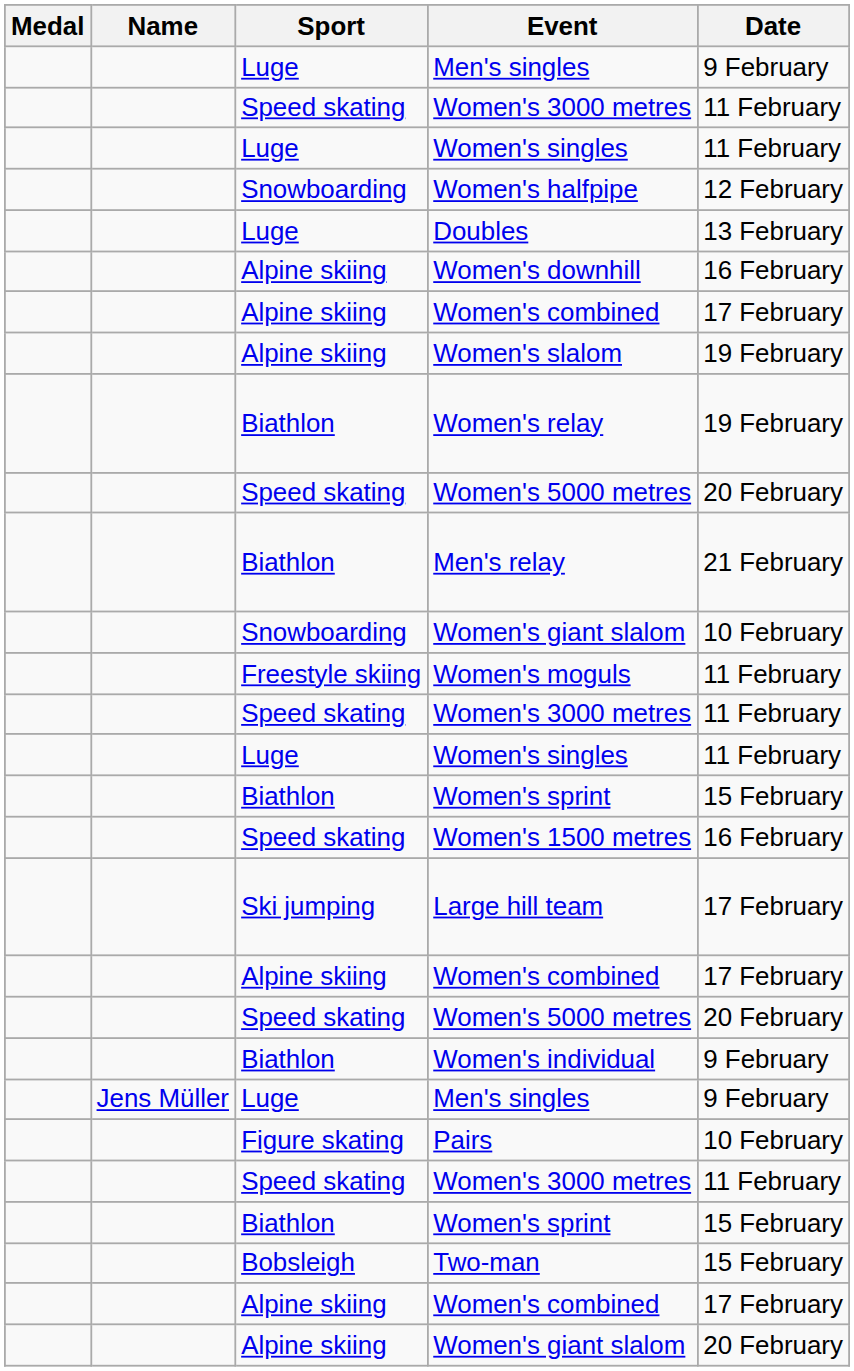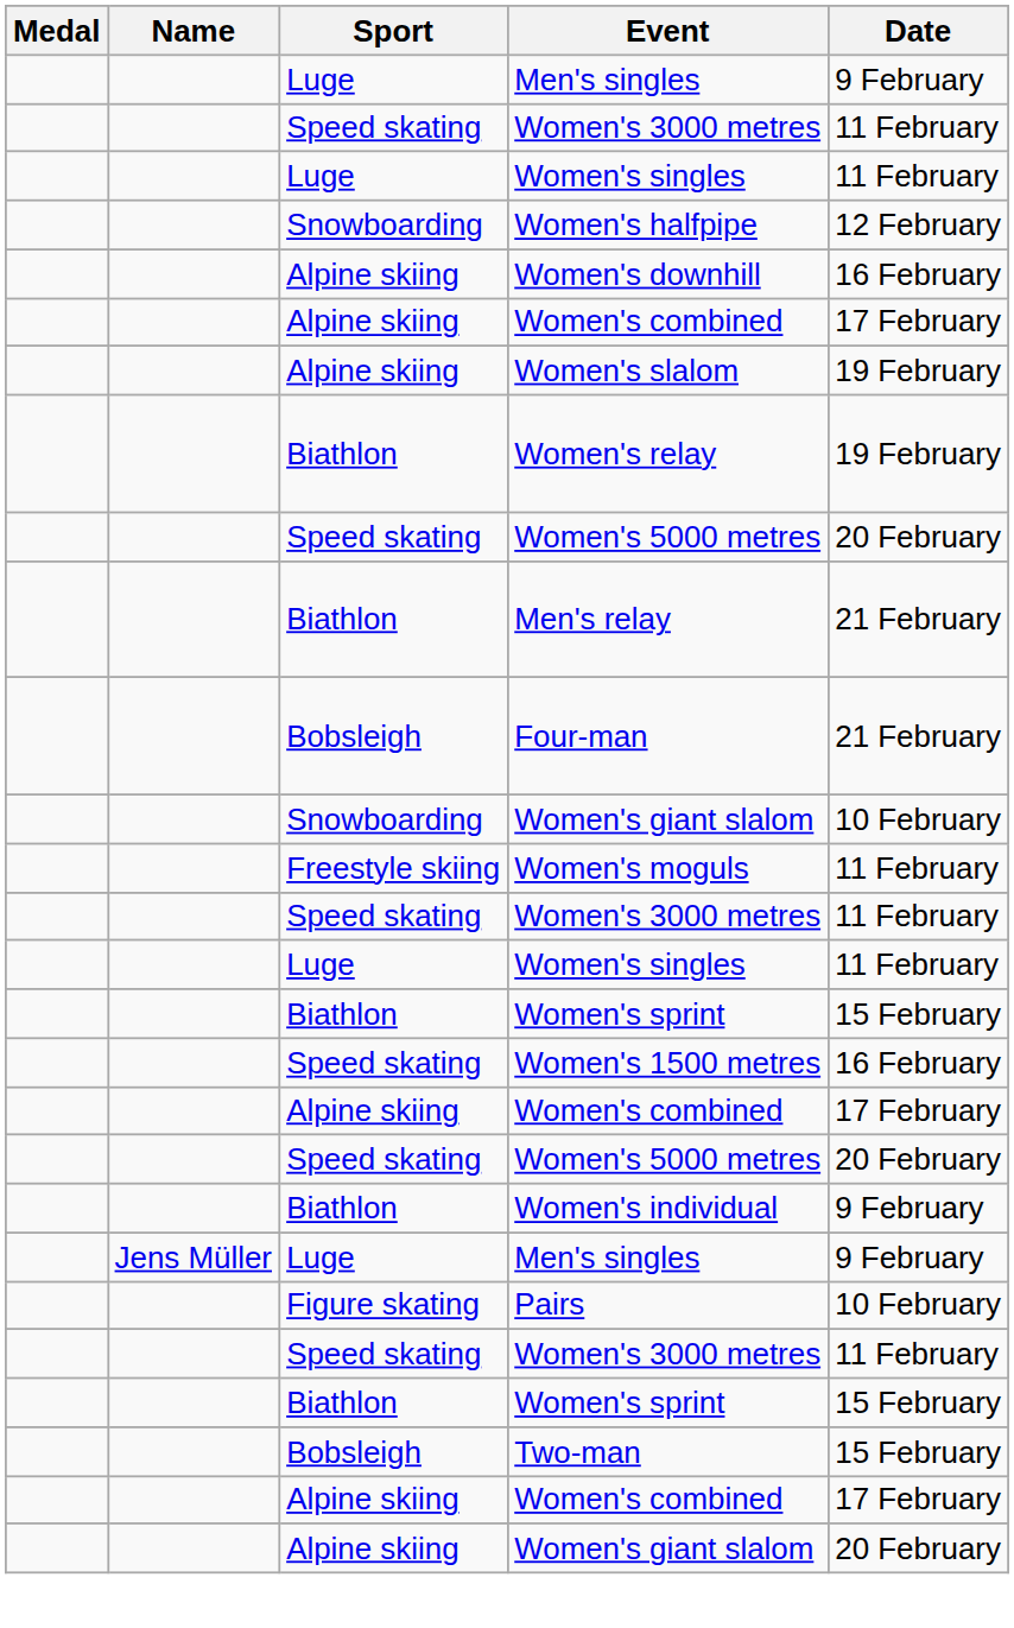 <table class="wikitable sortable" style="font-size:90%">
 <tr>
 <th>Medal</th>
 <th>Name</th>
 <th>Sport</th>
 <th>Event</th>
 <th>Date</th>
 </tr>
 <tr>
 <td></td>
 <td></td>
 <td><a href='#'>Luge</a></td>
 <td><a href='#'>Men's singles</a></td>
 <td>9 February</td>
 </tr>
 <tr>
 <td></td>
 <td></td>
 <td><a href='#'>Speed skating</a></td>
 <td><a href='#'>Women's 3000 metres</a></td>
 <td>11 February</td>
 </tr>
 <tr>
 <td></td>
 <td></td>
 <td><a href='#'>Luge</a></td>
 <td><a href='#'>Women's singles</a></td>
 <td>11 February</td>
 </tr>
 <tr>
 <td></td>
 <td></td>
 <td><a href='#'>Snowboarding</a></td>
 <td><a href='#'>Women's halfpipe</a></td>
 <td>12 February</td>
-</tr>
-<tr>
-<td></td>
-<td> <br> </td>
-<td><a href='#'>Luge</a></td>
-<td><a href='#'>Doubles</a></td>
-<td>13 February</td>
 </tr>
 <tr>
 <td></td>
 <td></td>
 <td><a href='#'>Alpine skiing</a></td>
 <td><a href='#'>Women's downhill</a></td>
 <td>16 February</td>
 </tr>
 <tr>
 <td></td>
 <td></td>
 <td><a href='#'>Alpine skiing</a></td>
 <td><a href='#'>Women's combined</a></td>
 <td>17 February</td>
 </tr>
 <tr>
 <td></td>
 <td></td>
 <td><a href='#'>Alpine skiing</a></td>
 <td><a href='#'>Women's slalom</a></td>
 <td>19 February</td>
 </tr>
 <tr>
 <td></td>
 <td> <br>  <br>  <br> </td>
 <td><a href='#'>Biathlon</a></td>
 <td><a href='#'>Women's relay</a></td>
 <td>19 February</td>
 </tr>
 <tr>
 <td></td>
 <td></td>
 <td><a href='#'>Speed skating</a></td>
 <td><a href='#'>Women's 5000 metres</a></td>
 <td>20 February</td>
 </tr>
 <tr>
 <td></td>
 <td> <br>  <br>  <br> </td>
 <td><a href='#'>Biathlon</a></td>
 <td><a href='#'>Men's relay</a></td>
 <td>21 February</td>
 </tr>
 <tr>
 <td></td>
+<td> <br>  <br>  <br> </td>
+<td><a href='#'>Bobsleigh</a></td>
+<td><a href='#'>Four-man</a></td>
+<td>21 February</td>
+</tr>
+<tr>
+<td></td>
 <td></td>
 <td><a href='#'>Snowboarding</a></td>
 <td><a href='#'>Women's giant slalom</a></td>
 <td>10 February</td>
 </tr>
 <tr>
 <td></td>
 <td></td>
 <td><a href='#'>Freestyle skiing</a></td>
 <td><a href='#'>Women's moguls</a></td>
 <td>11 February</td>
 </tr>
 <tr>
 <td></td>
 <td></td>
 <td><a href='#'>Speed skating</a></td>
 <td><a href='#'>Women's 3000 metres</a></td>
 <td>11 February</td>
 </tr>
 <tr>
 <td></td>
 <td></td>
 <td><a href='#'>Luge</a></td>
 <td><a href='#'>Women's singles</a></td>
 <td>11 February</td>
 </tr>
 <tr>
 <td></td>
 <td></td>
 <td><a href='#'>Biathlon</a></td>
 <td><a href='#'>Women's sprint</a></td>
 <td>15 February</td>
 </tr>
 <tr>
 <td></td>
 <td></td>
 <td><a href='#'>Speed skating</a></td>
 <td><a href='#'>Women's 1500 metres</a></td>
 <td>16 February</td>
-</tr>
-<tr>
-<td></td>
-<td> <br>  <br>  <br> </td>
-<td><a href='#'>Ski jumping</a></td>
-<td><a href='#'>Large hill team</a></td>
-<td>17 February</td>
 </tr>
 <tr>
 <td></td>
 <td></td>
 <td><a href='#'>Alpine skiing</a></td>
 <td><a href='#'>Women's combined</a></td>
 <td>17 February</td>
 </tr>
 <tr>
 <td></td>
 <td></td>
 <td><a href='#'>Speed skating</a></td>
 <td><a href='#'>Women's 5000 metres</a></td>
 <td>20 February</td>
 </tr>
 <tr>
 <td></td>
 <td></td>
 <td><a href='#'>Biathlon</a></td>
 <td><a href='#'>Women's individual</a></td>
 <td>9 February</td>
 </tr>
 <tr>
 <td></td>
 <td><a href='#'>Jens Müller</a></td>
 <td><a href='#'>Luge</a></td>
 <td><a href='#'>Men's singles</a></td>
 <td>9 February</td>
 </tr>
 <tr>
 <td></td>
 <td> <br> </td>
 <td><a href='#'>Figure skating</a></td>
 <td><a href='#'>Pairs</a></td>
 <td>10 February</td>
 </tr>
 <tr>
 <td></td>
 <td></td>
 <td><a href='#'>Speed skating</a></td>
 <td><a href='#'>Women's 3000 metres</a></td>
 <td>11 February</td>
 </tr>
 <tr>
 <td></td>
 <td></td>
 <td><a href='#'>Biathlon</a></td>
 <td><a href='#'>Women's sprint</a></td>
 <td>15 February</td>
 </tr>
 <tr>
 <td></td>
 <td> <br> </td>
 <td><a href='#'>Bobsleigh</a></td>
 <td><a href='#'>Two-man</a></td>
 <td>15 February</td>
 </tr>
 <tr>
 <td></td>
 <td></td>
 <td><a href='#'>Alpine skiing</a></td>
 <td><a href='#'>Women's combined</a></td>
 <td>17 February</td>
 </tr>
 <tr>
 <td></td>
 <td></td>
 <td><a href='#'>Alpine skiing</a></td>
 <td><a href='#'>Women's giant slalom</a></td>
 <td>20 February</td>
 </tr>
 </table>
